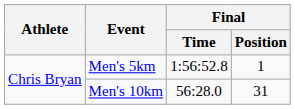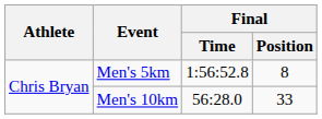 <table class="wikitable" border="1" style="font-size:90%">
 <tr>
 <th rowspan=2>Athlete</th>
 <th rowspan=2>Event</th>
 <th colspan=2>Final</th>
 </tr>
 <tr>
 <th>Time</th>
 <th>Position</th>
 </tr>
 <tr>
 <td rowspan=2><a href='#'>Chris Bryan</a></td>
 <td><a href='#'>Men's 5km</a></td>
 <td align=center>1:56:52.8</td>
-<td align=center>1</td>
+<td align=center>8</td>
 </tr>
 <tr>
 <td><a href='#'>Men's 10km</a></td>
 <td align=center>56:28.0</td>
-<td align=center>31</td>
+<td align=center>33</td>
 </tr>
 </table>
